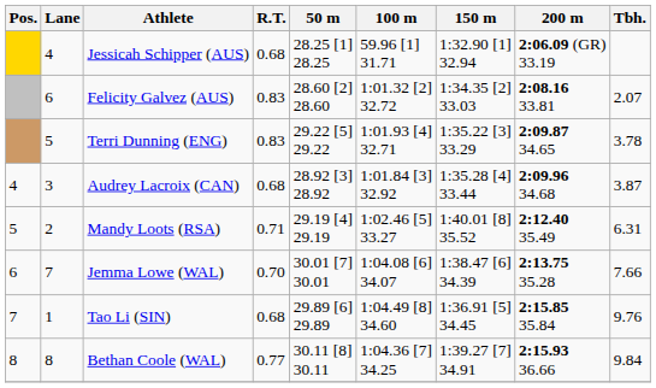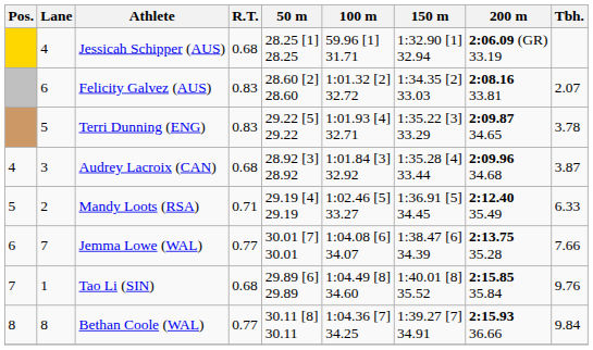 <table class="wikitable">
 <tr>
 <th>Pos.</th>
 <th>Lane</th>
 <th>Athlete</th>
 <th>R.T.</th>
 <th>50 m</th>
 <th>100 m</th>
 <th>150 m</th>
 <th>200 m</th>
 <th>Tbh.</th>
 </tr>
 <tr>
 <td style="text-align:center;background-color:gold;"></td>
 <td>4</td>
 <td> <a href='#'>Jessicah Schipper</a> (<a href='#'>AUS</a>)</td>
 <td>0.68</td>
 <td>28.25 [1]<br>28.25</td>
 <td>59.96 [1]<br>31.71</td>
 <td>1:32.90 [1]<br>32.94</td>
 <td><strong>2:06.09</strong> (GR)<br>33.19</td>
 <td> </td>
 </tr>
 <tr>
 <td style="text-align:center;background-color:silver;"></td>
 <td>6</td>
 <td> <a href='#'>Felicity Galvez</a> (<a href='#'>AUS</a>)</td>
 <td>0.83</td>
 <td>28.60  [2]<br>28.60</td>
 <td>1:01.32  [2]<br>32.72</td>
 <td>1:34.35  [2]<br>33.03</td>
 <td><strong>2:08.16</strong><br>33.81</td>
 <td>2.07</td>
 </tr>
 <tr>
 <td style="text-align:center;background-color:#cc9966;"></td>
 <td>5</td>
 <td> <a href='#'>Terri Dunning</a> (<a href='#'>ENG</a>)</td>
 <td>0.83</td>
 <td>29.22 [5]<br>29.22</td>
 <td>1:01.93 [4]<br>32.71</td>
 <td>1:35.22 [3]<br>33.29</td>
 <td><strong>2:09.87</strong><br>34.65</td>
 <td>3.78</td>
 </tr>
 <tr>
 <td>4</td>
 <td>3</td>
 <td> <a href='#'>Audrey Lacroix</a> (<a href='#'>CAN</a>)</td>
 <td>0.68</td>
 <td>28.92 [3]<br>28.92</td>
 <td>1:01.84 [3]<br>32.92</td>
 <td>1:35.28 [4]<br>33.44</td>
 <td><strong>2:09.96</strong><br>34.68</td>
 <td>3.87</td>
 </tr>
 <tr>
 <td>5</td>
 <td>2</td>
 <td> <a href='#'>Mandy Loots</a> (<a href='#'>RSA</a>)</td>
 <td>0.71</td>
 <td>29.19 [4]<br>29.19</td>
 <td>1:02.46 [5]<br>33.27</td>
-<td>1:40.01 [8]<br>35.52</td>
+<td>1:36.91 [5]<br>34.45</td>
 <td><strong>2:12.40</strong><br>35.49</td>
-<td>6.31</td>
+<td>6.33</td>
 </tr>
 <tr>
 <td>6</td>
 <td>7</td>
 <td> <a href='#'>Jemma Lowe</a> (<a href='#'>WAL</a>)</td>
-<td>0.70</td>
+<td>0.77</td>
 <td>30.01 [7]<br>30.01</td>
 <td>1:04.08 [6]<br>34.07</td>
 <td>1:38.47 [6]<br>34.39</td>
 <td><strong>2:13.75</strong><br>35.28</td>
 <td>7.66</td>
 </tr>
 <tr>
 <td>7</td>
 <td>1</td>
 <td> <a href='#'>Tao Li</a> (<a href='#'>SIN</a>)</td>
 <td>0.68</td>
 <td>29.89 [6]<br>29.89</td>
 <td>1:04.49 [8]<br>34.60</td>
-<td>1:36.91 [5]<br>34.45</td>
+<td>1:40.01 [8]<br>35.52</td>
 <td><strong>2:15.85</strong><br>35.84</td>
 <td>9.76</td>
 </tr>
 <tr>
 <td>8</td>
 <td>8</td>
 <td> <a href='#'>Bethan Coole</a> (<a href='#'>WAL</a>)</td>
 <td>0.77</td>
 <td>30.11 [8]<br>30.11</td>
 <td>1:04.36 [7]<br>34.25</td>
 <td>1:39.27 [7]<br>34.91</td>
 <td><strong>2:15.93</strong><br>36.66</td>
 <td>9.84</td>
 </tr>
 <tr>
 </tr>
 </table>
